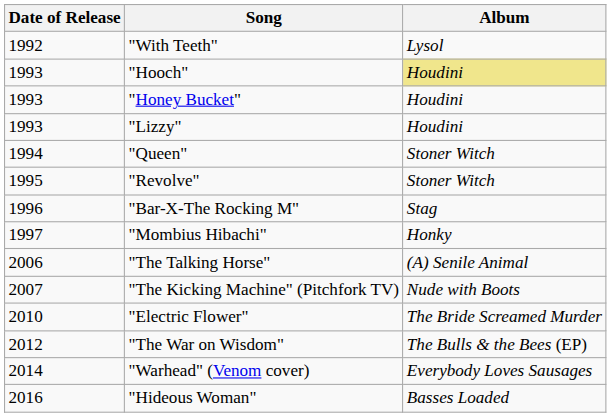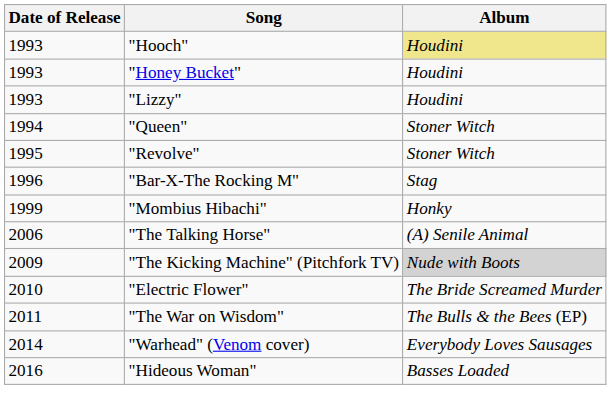 <table class="wikitable">
 <tr>
 <th>Date of Release</th>
 <th>Song</th>
 <th>Album</th>
-</tr>
-<tr>
-<td>1992</td>
-<td>"With Teeth"</td>
-<td><em>Lysol</em></td>
 </tr>
 <tr>
 <td>1993</td>
 <td>"Hooch"</td>
 <td style="background: khaki;"><em>Houdini</em></td>
 </tr>
 <tr>
 <td>1993</td>
 <td>"<a href='#'>Honey Bucket</a>"</td>
 <td><em>Houdini</em></td>
 </tr>
 <tr>
 <td>1993</td>
 <td>"Lizzy"</td>
 <td><em>Houdini</em></td>
 </tr>
 <tr>
 <td>1994</td>
 <td>"Queen"</td>
 <td><em>Stoner Witch</em></td>
 </tr>
 <tr>
 <td>1995</td>
 <td>"Revolve"</td>
 <td><em>Stoner Witch</em></td>
 </tr>
 <tr>
 <td>1996</td>
 <td>"Bar-X-The Rocking M"</td>
 <td><em>Stag</em></td>
 </tr>
 <tr>
-<td>1997</td>
+<td>1999</td>
 <td>"Mombius Hibachi"</td>
 <td><em>Honky</em></td>
 </tr>
 <tr>
 <td>2006</td>
 <td>"The Talking Horse"</td>
 <td><em>(A) Senile Animal</em></td>
 </tr>
 <tr>
-<td>2007</td>
+<td>2009</td>
 <td>"The Kicking Machine" (Pitchfork TV)</td>
-<td><em>Nude with Boots</em></td>
+<td style="background: lightgrey;"><em>Nude with Boots</em></td>
 </tr>
 <tr>
 <td>2010</td>
 <td>"Electric Flower"</td>
 <td><em>The Bride Screamed Murder</em></td>
 </tr>
 <tr>
-<td>2012</td>
+<td>2011</td>
 <td>"The War on Wisdom"</td>
 <td><em>The Bulls & the Bees</em> (EP)</td>
 </tr>
 <tr>
 <td>2014</td>
 <td>"Warhead" (<a href='#'>Venom</a> cover)</td>
 <td><em>Everybody Loves Sausages</em></td>
 </tr>
 <tr>
 <td>2016</td>
 <td>"Hideous Woman"</td>
 <td><em>Basses Loaded</em></td>
 </tr>
 </table>
